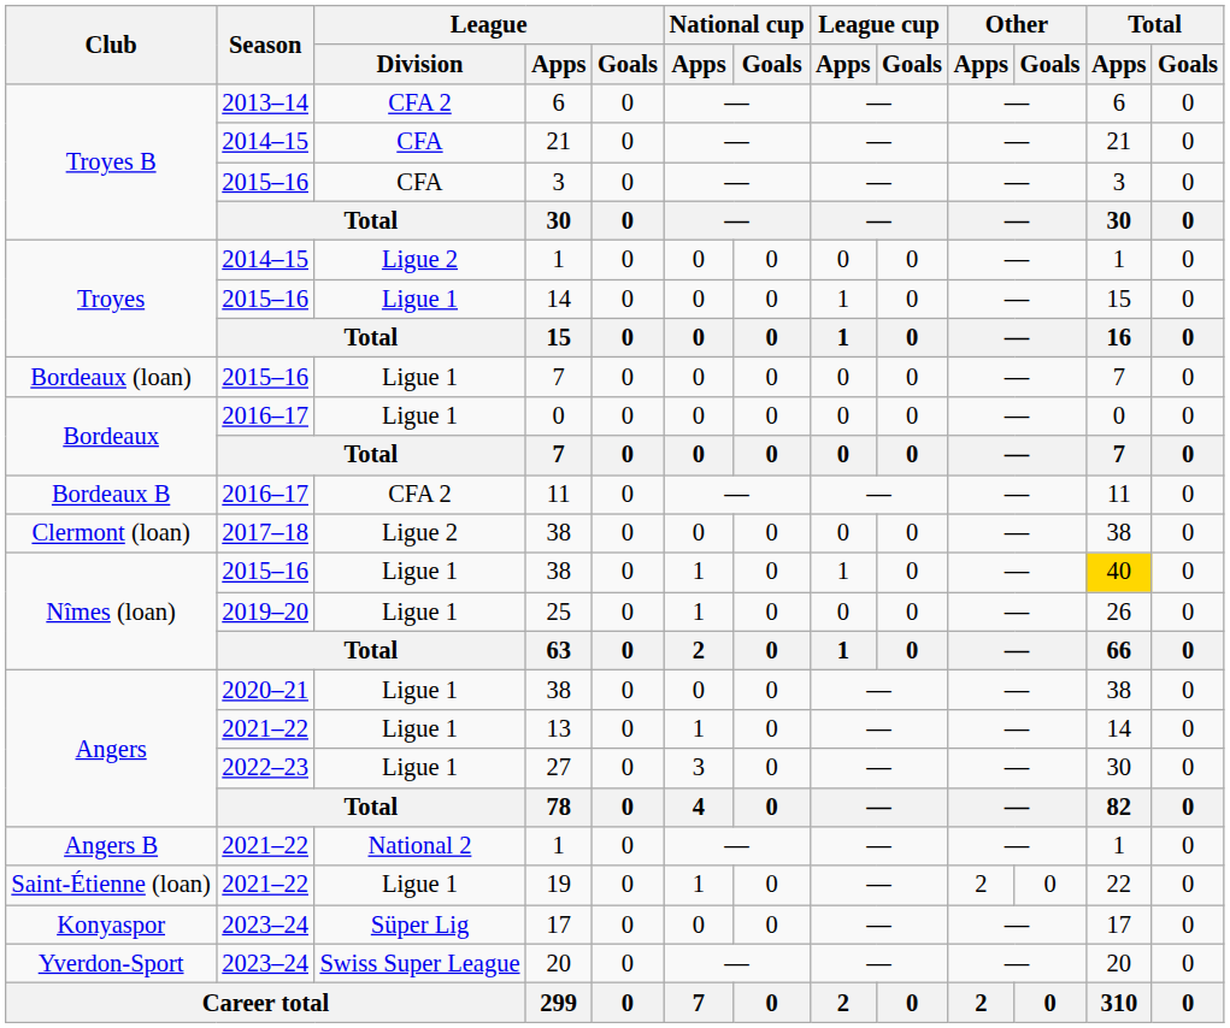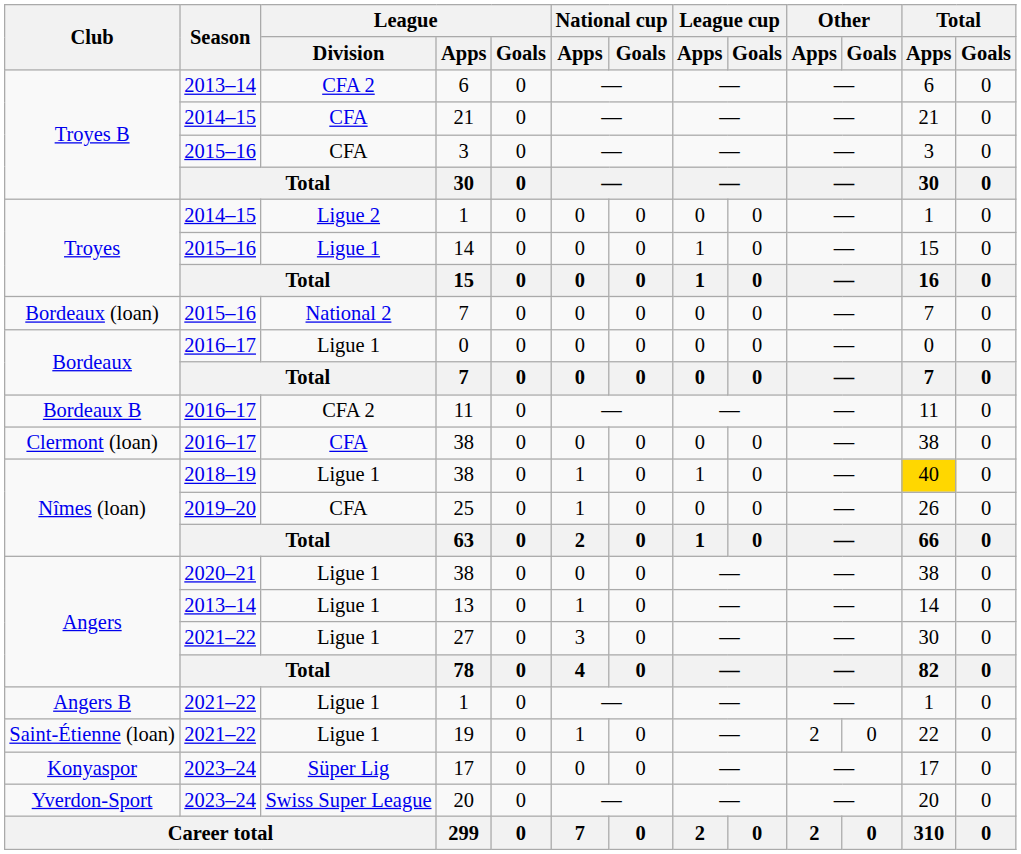 <table class="wikitable" style="text-align:center">
 <tr>
 <th rowspan="2">Club</th>
 <th rowspan="2">Season</th>
 <th colspan="3">League</th>
 <th colspan="2">National cup</th>
 <th colspan="2">League cup</th>
 <th colspan="2">Other</th>
 <th colspan="2">Total</th>
 </tr>
 <tr>
 <th>Division</th>
 <th>Apps</th>
 <th>Goals</th>
 <th>Apps</th>
 <th>Goals</th>
 <th>Apps</th>
 <th>Goals</th>
 <th>Apps</th>
 <th>Goals</th>
 <th>Apps</th>
 <th>Goals</th>
 </tr>
 <tr>
 <td rowspan="4"><a href='#'>Troyes B</a></td>
 <td><a href='#'>2013–14</a></td>
 <td><a href='#'>CFA 2</a></td>
 <td>6</td>
 <td>0</td>
 <td colspan="2">—</td>
 <td colspan="2">—</td>
 <td colspan="2">—</td>
 <td>6</td>
 <td>0</td>
 </tr>
 <tr>
 <td><a href='#'>2014–15</a></td>
 <td><a href='#'>CFA</a></td>
 <td>21</td>
 <td>0</td>
 <td colspan="2">—</td>
 <td colspan="2">—</td>
 <td colspan="2">—</td>
 <td>21</td>
 <td>0</td>
 </tr>
 <tr>
 <td><a href='#'>2015–16</a></td>
 <td>CFA</td>
 <td>3</td>
 <td>0</td>
 <td colspan="2">—</td>
 <td colspan="2">—</td>
 <td colspan="2">—</td>
 <td>3</td>
 <td>0</td>
 </tr>
 <tr>
 <th colspan="2">Total</th>
 <th>30</th>
 <th>0</th>
 <th colspan="2">—</th>
 <th colspan="2">—</th>
 <th colspan="2">—</th>
 <th>30</th>
 <th>0</th>
 </tr>
 <tr>
 <td rowspan="3"><a href='#'>Troyes</a></td>
 <td><a href='#'>2014–15</a></td>
 <td><a href='#'>Ligue 2</a></td>
 <td>1</td>
 <td>0</td>
 <td>0</td>
 <td>0</td>
 <td>0</td>
 <td>0</td>
 <td colspan="2">—</td>
 <td>1</td>
 <td>0</td>
 </tr>
 <tr>
 <td><a href='#'>2015–16</a></td>
 <td><a href='#'>Ligue 1</a></td>
 <td>14</td>
 <td>0</td>
 <td>0</td>
 <td>0</td>
 <td>1</td>
 <td>0</td>
 <td colspan="2">—</td>
 <td>15</td>
 <td>0</td>
 </tr>
 <tr>
 <th colspan="2">Total</th>
 <th>15</th>
 <th>0</th>
 <th>0</th>
 <th>0</th>
 <th>1</th>
 <th>0</th>
 <th colspan="2">—</th>
 <th>16</th>
 <th>0</th>
 </tr>
 <tr>
 <td><a href='#'>Bordeaux</a> (loan)</td>
 <td><a href='#'>2015–16</a></td>
-<td>Ligue 1</td>
+<td><a href='#'>National 2</a></td>
 <td>7</td>
 <td>0</td>
 <td>0</td>
 <td>0</td>
 <td>0</td>
 <td>0</td>
 <td colspan="2">—</td>
 <td>7</td>
 <td>0</td>
 </tr>
 <tr>
 <td rowspan="2"><a href='#'>Bordeaux</a></td>
 <td><a href='#'>2016–17</a></td>
 <td>Ligue 1</td>
 <td>0</td>
 <td>0</td>
 <td>0</td>
 <td>0</td>
 <td>0</td>
 <td>0</td>
 <td colspan="2">—</td>
 <td>0</td>
 <td>0</td>
 </tr>
 <tr>
 <th colspan="2">Total</th>
 <th>7</th>
 <th>0</th>
 <th>0</th>
 <th>0</th>
 <th>0</th>
 <th>0</th>
 <th colspan="2">—</th>
 <th>7</th>
 <th>0</th>
 </tr>
 <tr>
 <td><a href='#'>Bordeaux B</a></td>
 <td><a href='#'>2016–17</a></td>
 <td>CFA 2</td>
 <td>11</td>
 <td>0</td>
 <td colspan="2">—</td>
 <td colspan="2">—</td>
 <td colspan="2">—</td>
 <td>11</td>
 <td>0</td>
 </tr>
 <tr>
 <td><a href='#'>Clermont</a> (loan)</td>
-<td><a href='#'>2017–18</a></td>
-<td>Ligue 2</td>
+<td><a href='#'>2016–17</a></td>
+<td><a href='#'>CFA</a></td>
 <td>38</td>
 <td>0</td>
 <td>0</td>
 <td>0</td>
 <td>0</td>
 <td>0</td>
 <td colspan="2">—</td>
 <td>38</td>
 <td>0</td>
 </tr>
 <tr>
 <td rowspan="3"><a href='#'>Nîmes</a> (loan)</td>
-<td><a href='#'>2015–16</a></td>
+<td><a href='#'>2018–19</a></td>
 <td>Ligue 1</td>
 <td>38</td>
 <td>0</td>
 <td>1</td>
 <td>0</td>
 <td>1</td>
 <td>0</td>
 <td colspan="2">—</td>
 <td style="background: gold;">40</td>
 <td>0</td>
 </tr>
 <tr>
 <td><a href='#'>2019–20</a></td>
-<td>Ligue 1</td>
+<td>CFA</td>
 <td>25</td>
 <td>0</td>
 <td>1</td>
 <td>0</td>
 <td>0</td>
 <td>0</td>
 <td colspan="2">—</td>
 <td>26</td>
 <td>0</td>
 </tr>
 <tr>
 <th colspan="2">Total</th>
 <th>63</th>
 <th>0</th>
 <th>2</th>
 <th>0</th>
 <th>1</th>
 <th>0</th>
 <th colspan="2">—</th>
 <th>66</th>
 <th>0</th>
 </tr>
 <tr>
 <td rowspan="4"><a href='#'>Angers</a></td>
 <td><a href='#'>2020–21</a></td>
 <td>Ligue 1</td>
 <td>38</td>
 <td>0</td>
 <td>0</td>
 <td>0</td>
 <td colspan="2">—</td>
 <td colspan="2">—</td>
 <td>38</td>
 <td>0</td>
 </tr>
 <tr>
-<td><a href='#'>2021–22</a></td>
+<td><a href='#'>2013–14</a></td>
 <td>Ligue 1</td>
 <td>13</td>
 <td>0</td>
 <td>1</td>
 <td>0</td>
 <td colspan="2">—</td>
 <td colspan="2">—</td>
 <td>14</td>
 <td>0</td>
 </tr>
 <tr>
-<td><a href='#'>2022–23</a></td>
+<td><a href='#'>2021–22</a></td>
 <td>Ligue 1</td>
 <td>27</td>
 <td>0</td>
 <td>3</td>
 <td>0</td>
 <td colspan="2">—</td>
 <td colspan="2">—</td>
 <td>30</td>
 <td>0</td>
 </tr>
 <tr>
 <th colspan="2">Total</th>
 <th>78</th>
 <th>0</th>
 <th>4</th>
 <th>0</th>
 <th colspan="2">—</th>
 <th colspan="2">—</th>
 <th>82</th>
 <th>0</th>
 </tr>
 <tr>
 <td><a href='#'>Angers B</a></td>
 <td><a href='#'>2021–22</a></td>
-<td><a href='#'>National 2</a></td>
+<td>Ligue 1</td>
 <td>1</td>
 <td>0</td>
 <td colspan="2">—</td>
 <td colspan="2">—</td>
 <td colspan="2">—</td>
 <td>1</td>
 <td>0</td>
 </tr>
 <tr>
 <td><a href='#'>Saint-Étienne</a> (loan)</td>
 <td><a href='#'>2021–22</a></td>
 <td>Ligue 1</td>
 <td>19</td>
 <td>0</td>
 <td>1</td>
 <td>0</td>
 <td colspan="2">—</td>
 <td>2</td>
 <td>0</td>
 <td>22</td>
 <td>0</td>
 </tr>
 <tr>
 <td><a href='#'>Konyaspor</a></td>
 <td><a href='#'>2023–24</a></td>
 <td><a href='#'>Süper Lig</a></td>
 <td>17</td>
 <td>0</td>
 <td>0</td>
 <td>0</td>
 <td colspan="2">—</td>
 <td colspan="2">—</td>
 <td>17</td>
 <td>0</td>
 </tr>
 <tr>
 <td><a href='#'>Yverdon-Sport</a></td>
 <td><a href='#'>2023–24</a></td>
 <td><a href='#'>Swiss Super League</a></td>
 <td>20</td>
 <td>0</td>
 <td colspan="2">—</td>
 <td colspan="2">—</td>
 <td colspan="2">—</td>
 <td>20</td>
 <td>0</td>
 </tr>
 <tr>
 <th colspan="3">Career total</th>
 <th>299</th>
 <th>0</th>
 <th>7</th>
 <th>0</th>
 <th>2</th>
 <th>0</th>
 <th>2</th>
 <th>0</th>
 <th>310</th>
 <th>0</th>
 </tr>
 </table>
